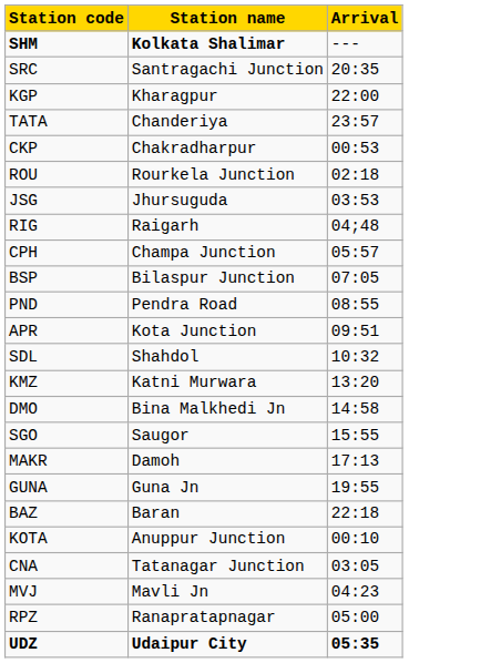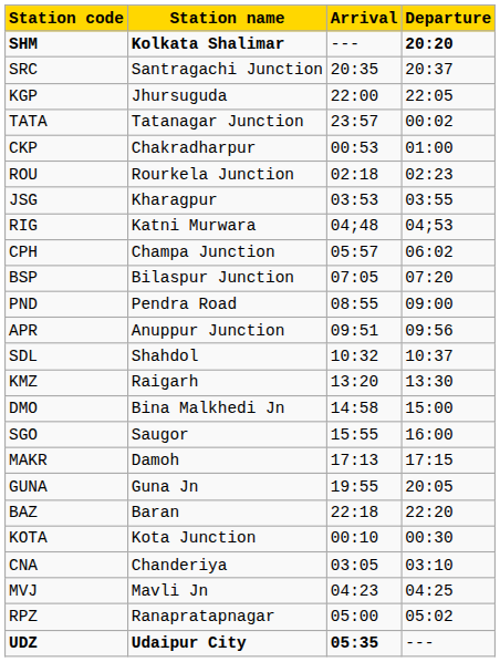 <table class="wikitable">
 <tr>
 <th style="background:gold;">Station code</th>
 <th style="background:gold;" !>Station name</th>
 <th style="background:gold;" !>Arrival</th>
+<th style="background:gold;" !>Departure</th>
 </tr>
 <tr>
 <td><strong>SHM</strong></td>
 <td><strong>Kolkata Shalimar</strong></td>
 <td>---</td>
+<td><strong>20:20</strong></td>
 </tr>
 <tr>
 <td>SRC</td>
 <td>Santragachi Junction</td>
 <td>20:35</td>
+<td>20:37</td>
 </tr>
 <tr>
 <td>KGP</td>
-<td>Kharagpur</td>
+<td>Jhursuguda</td>
 <td>22:00</td>
+<td>22:05</td>
 </tr>
 <tr>
 <td>TATA</td>
-<td>Chanderiya</td>
+<td>Tatanagar Junction</td>
 <td>23:57</td>
+<td>00:02</td>
 </tr>
 <tr>
 <td>CKP</td>
 <td>Chakradharpur</td>
 <td>00:53</td>
+<td>01:00</td>
 </tr>
 <tr>
 <td>ROU</td>
 <td>Rourkela Junction</td>
 <td>02:18</td>
+<td>02:23</td>
 </tr>
 <tr>
 <td>JSG</td>
-<td>Jhursuguda</td>
+<td>Kharagpur</td>
 <td>03:53</td>
+<td>03:55</td>
 </tr>
 <tr>
 <td>RIG</td>
-<td>Raigarh</td>
+<td>Katni Murwara</td>
 <td>04;48</td>
+<td>04;53</td>
 </tr>
 <tr>
 <td>CPH</td>
 <td>Champa Junction</td>
 <td>05:57</td>
+<td>06:02</td>
 </tr>
 <tr>
 <td>BSP</td>
 <td>Bilaspur Junction</td>
 <td>07:05</td>
+<td>07:20</td>
 </tr>
 <tr>
 <td>PND</td>
 <td>Pendra Road</td>
 <td>08:55</td>
+<td>09:00</td>
 </tr>
 <tr>
 <td>APR</td>
-<td>Kota Junction</td>
+<td>Anuppur Junction</td>
 <td>09:51</td>
+<td>09:56</td>
 </tr>
 <tr>
 <td>SDL</td>
 <td>Shahdol</td>
 <td>10:32</td>
+<td>10:37</td>
 </tr>
 <tr>
 <td>KMZ</td>
-<td>Katni Murwara</td>
+<td>Raigarh</td>
 <td>13:20</td>
+<td>13:30</td>
 </tr>
 <tr>
 <td>DMO</td>
 <td>Bina Malkhedi Jn</td>
 <td>14:58</td>
+<td>15:00</td>
 </tr>
 <tr>
 <td>SGO</td>
 <td>Saugor</td>
 <td>15:55</td>
+<td>16:00</td>
 </tr>
 <tr>
 <td>MAKR</td>
 <td>Damoh</td>
 <td>17:13</td>
+<td>17:15</td>
 </tr>
 <tr>
 <td>GUNA</td>
 <td>Guna Jn</td>
 <td>19:55</td>
+<td>20:05</td>
 </tr>
 <tr>
 <td>BAZ</td>
 <td>Baran</td>
 <td>22:18</td>
+<td>22:20</td>
 </tr>
 <tr>
 <td>KOTA</td>
-<td>Anuppur Junction</td>
+<td>Kota Junction</td>
 <td>00:10</td>
+<td>00:30</td>
 </tr>
 <tr>
 <td>CNA</td>
-<td>Tatanagar Junction</td>
+<td>Chanderiya</td>
 <td>03:05</td>
+<td>03:10</td>
 </tr>
 <tr>
 <td>MVJ</td>
 <td>Mavli Jn</td>
 <td>04:23</td>
+<td>04:25</td>
 </tr>
 <tr>
 <td>RPZ</td>
 <td>Ranapratapnagar</td>
 <td>05:00</td>
+<td>05:02</td>
 </tr>
 <tr>
 <td><strong>UDZ</strong></td>
 <td><strong>Udaipur City</strong></td>
 <td><strong>05:35</strong></td>
+<td>---</td>
 </tr>
 </table>
